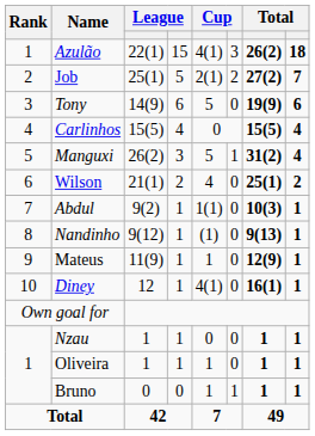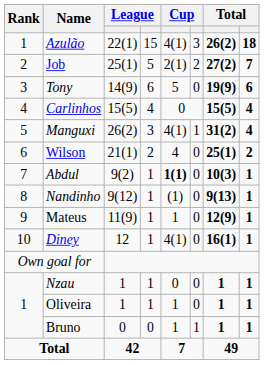 <table class="wikitable" style="text-align:center">
 <tr>
 <th rowspan="2">Rank</th>
 <th rowspan="2">Name</th>
 <th colspan=2><a href='#'>League</a></th>
 <th colspan=2><a href='#'>Cup</a></th>
 <th colspan=2>Total</th>
 </tr>
 <tr>
 <th colspan="1"></th>
 <th colspan="1"></th>
 <th colspan="1"></th>
 <th colspan="1"></th>
 <th colspan="1"></th>
 <th colspan="1"></th>
 </tr>
 <tr>
 <td>1</td>
 <td align="left"> <em><a href='#'>Azulão</a></em></td>
 <td>22(1)</td>
 <td>15</td>
 <td>4(1)</td>
 <td>3</td>
 <td><strong>26(2)</strong></td>
 <td><strong>18</strong></td>
 </tr>
 <tr>
 <td>2</td>
 <td align="left"> <a href='#'>Job</a></td>
 <td>25(1)</td>
 <td>5</td>
 <td>2(1)</td>
 <td>2</td>
 <td><strong>27(2)</strong></td>
 <td><strong>7</strong></td>
 </tr>
 <tr>
 <td>3</td>
 <td align="left"> <em>Tony</em></td>
 <td>14(9)</td>
 <td>6</td>
 <td>5</td>
 <td>0</td>
 <td><strong>19(9)</strong></td>
 <td><strong>6</strong></td>
 </tr>
 <tr>
 <td>4</td>
 <td align="left"> <em><a href='#'>Carlinhos</a></em></td>
 <td>15(5)</td>
 <td>4</td>
 <td colspan=2>0</td>
 <td><strong>15(5)</strong></td>
 <td><strong>4</strong></td>
 </tr>
 <tr>
 <td>5</td>
 <td align="left"> <em>Manguxi</em></td>
 <td>26(2)</td>
 <td>3</td>
-<td>5</td>
+<td>4(1)</td>
 <td>1</td>
 <td><strong>31(2)</strong></td>
 <td><strong>4</strong></td>
 </tr>
 <tr>
 <td>6</td>
 <td align="left"> <a href='#'>Wilson</a></td>
 <td>21(1)</td>
 <td>2</td>
 <td>4</td>
 <td>0</td>
 <td><strong>25(1)</strong></td>
 <td><strong>2</strong></td>
 </tr>
 <tr>
 <td>7</td>
 <td align="left"> <em>Abdul</em></td>
 <td>9(2)</td>
 <td>1</td>
-<td>1(1)</td>
+<td><strong>1(1)</strong></td>
 <td>0</td>
 <td><strong>10(3)</strong></td>
 <td><strong>1</strong></td>
 </tr>
 <tr>
 <td>8</td>
 <td align="left"> <em>Nandinho</em></td>
 <td>9(12)</td>
 <td>1</td>
 <td>(1)</td>
 <td>0</td>
 <td><strong>9(13)</strong></td>
 <td><strong>1</strong></td>
 </tr>
 <tr>
 <td>9</td>
 <td align="left"> Mateus</td>
 <td>11(9)</td>
 <td>1</td>
 <td>1</td>
 <td>0</td>
 <td><strong>12(9)</strong></td>
 <td><strong>1</strong></td>
 </tr>
 <tr>
 <td>10</td>
 <td align="left"> <em><a href='#'>Diney</a></em></td>
 <td>12</td>
 <td>1</td>
 <td>4(1)</td>
 <td>0</td>
 <td><strong>16(1)</strong></td>
 <td><strong>1</strong></td>
 </tr>
 <tr>
 <td colspan=2><em>Own goal for</em></td>
 <td colspan=6></td>
 </tr>
 <tr>
 <td rowspan=3>1</td>
 <td align="left"> <em>Nzau</em></td>
 <td>1</td>
 <td>1</td>
 <td>0</td>
 <td>0</td>
 <td><strong>1</strong></td>
 <td><strong>1</strong></td>
 </tr>
 <tr>
 <td align="left"> Oliveira</td>
 <td>1</td>
 <td>1</td>
 <td>1</td>
 <td>0</td>
 <td><strong>1</strong></td>
 <td><strong>1</strong></td>
 </tr>
 <tr>
 <td align="left"> Bruno</td>
 <td>0</td>
 <td>0</td>
 <td>1</td>
 <td>1</td>
 <td><strong>1</strong></td>
 <td><strong>1</strong></td>
 </tr>
 <tr>
 <td colspan=2><strong>Total</strong></td>
 <td colspan=2><strong>42</strong></td>
 <td colspan=2><strong>7</strong></td>
 <td colspan=2><strong>49</strong></td>
 </tr>
 </table>
